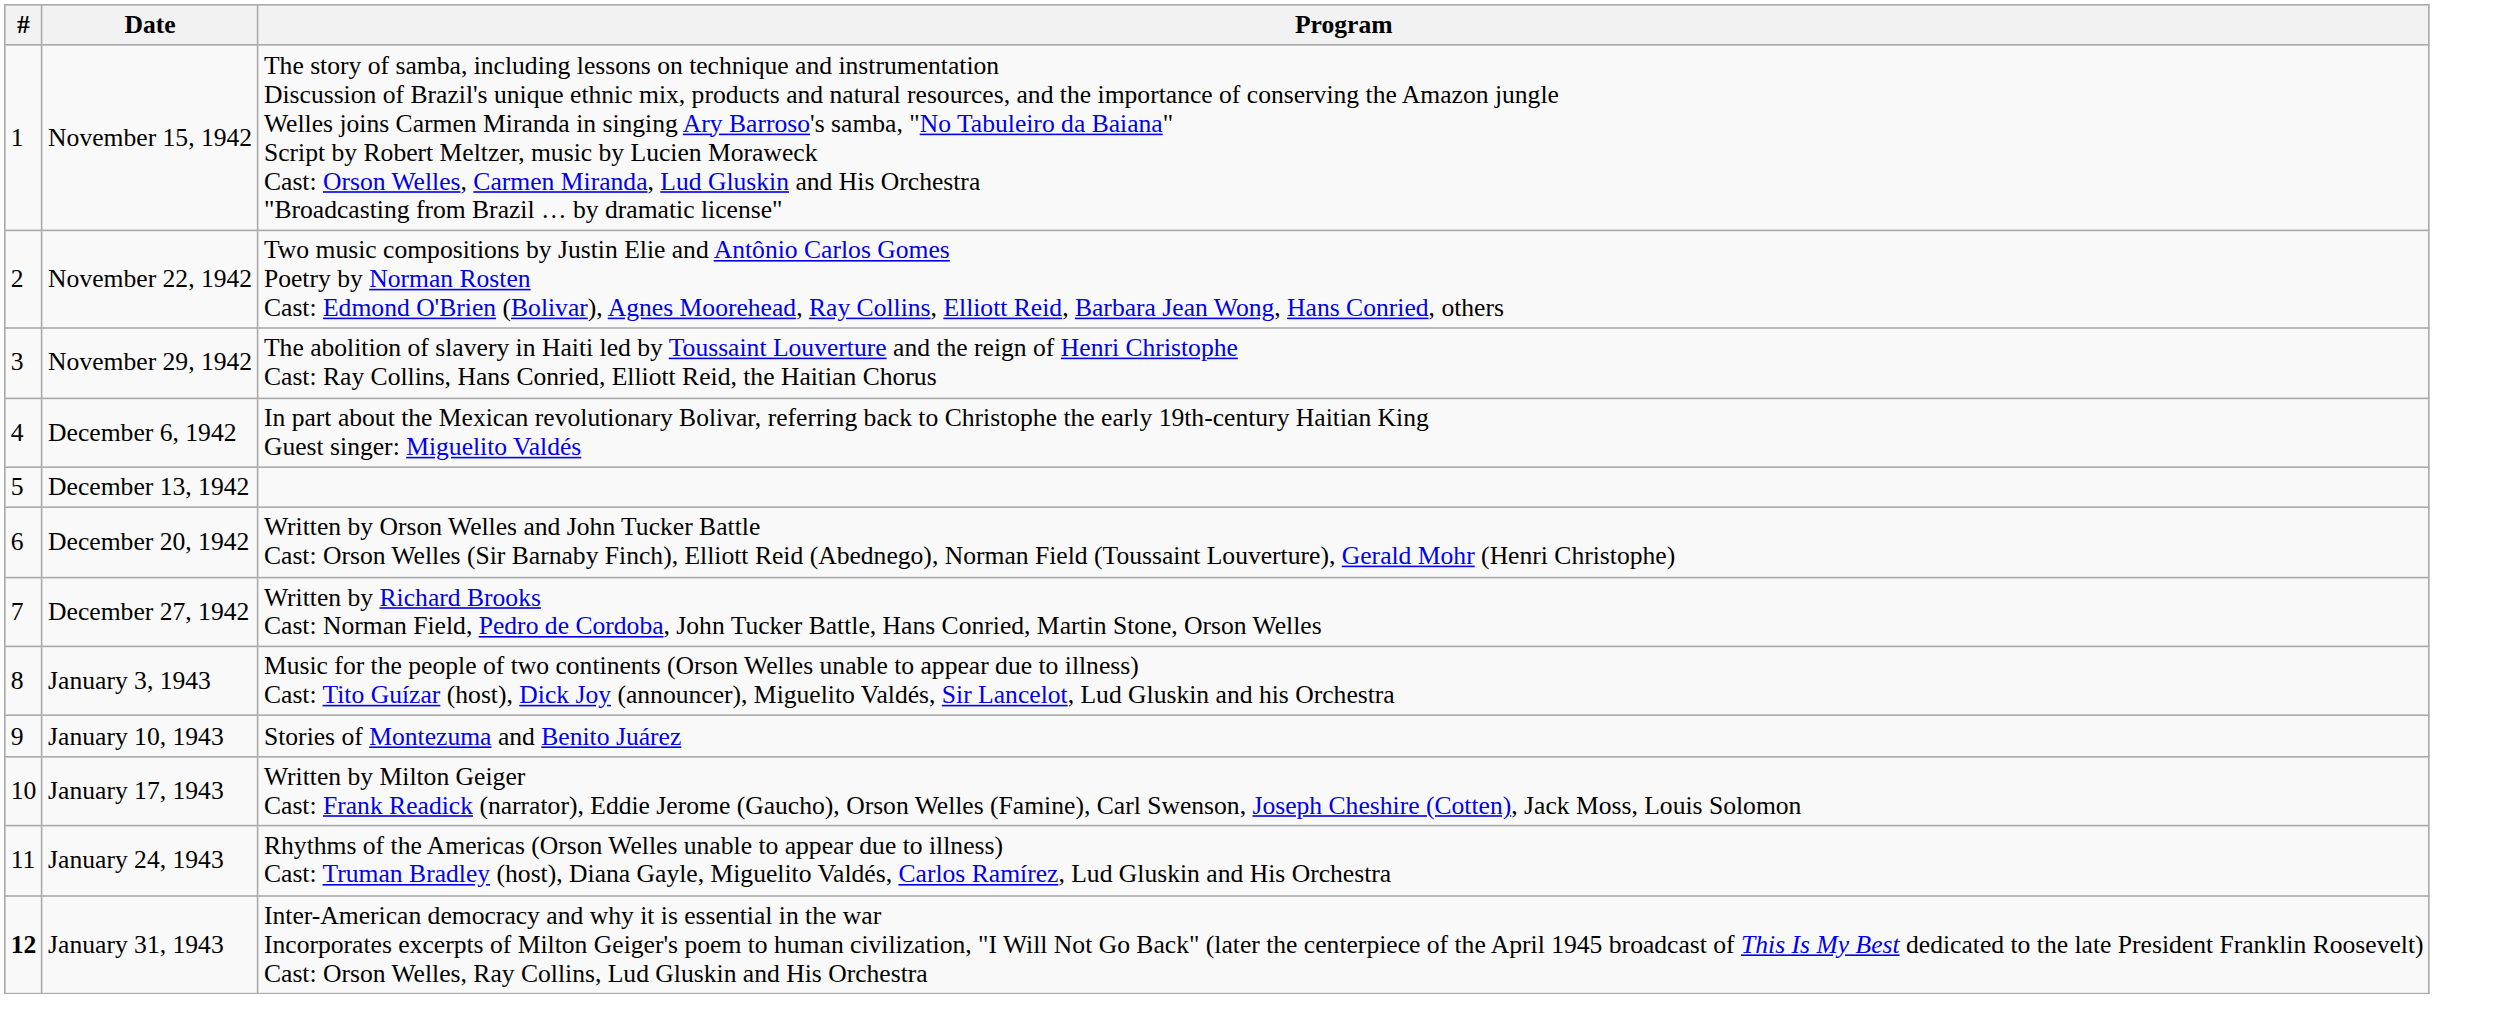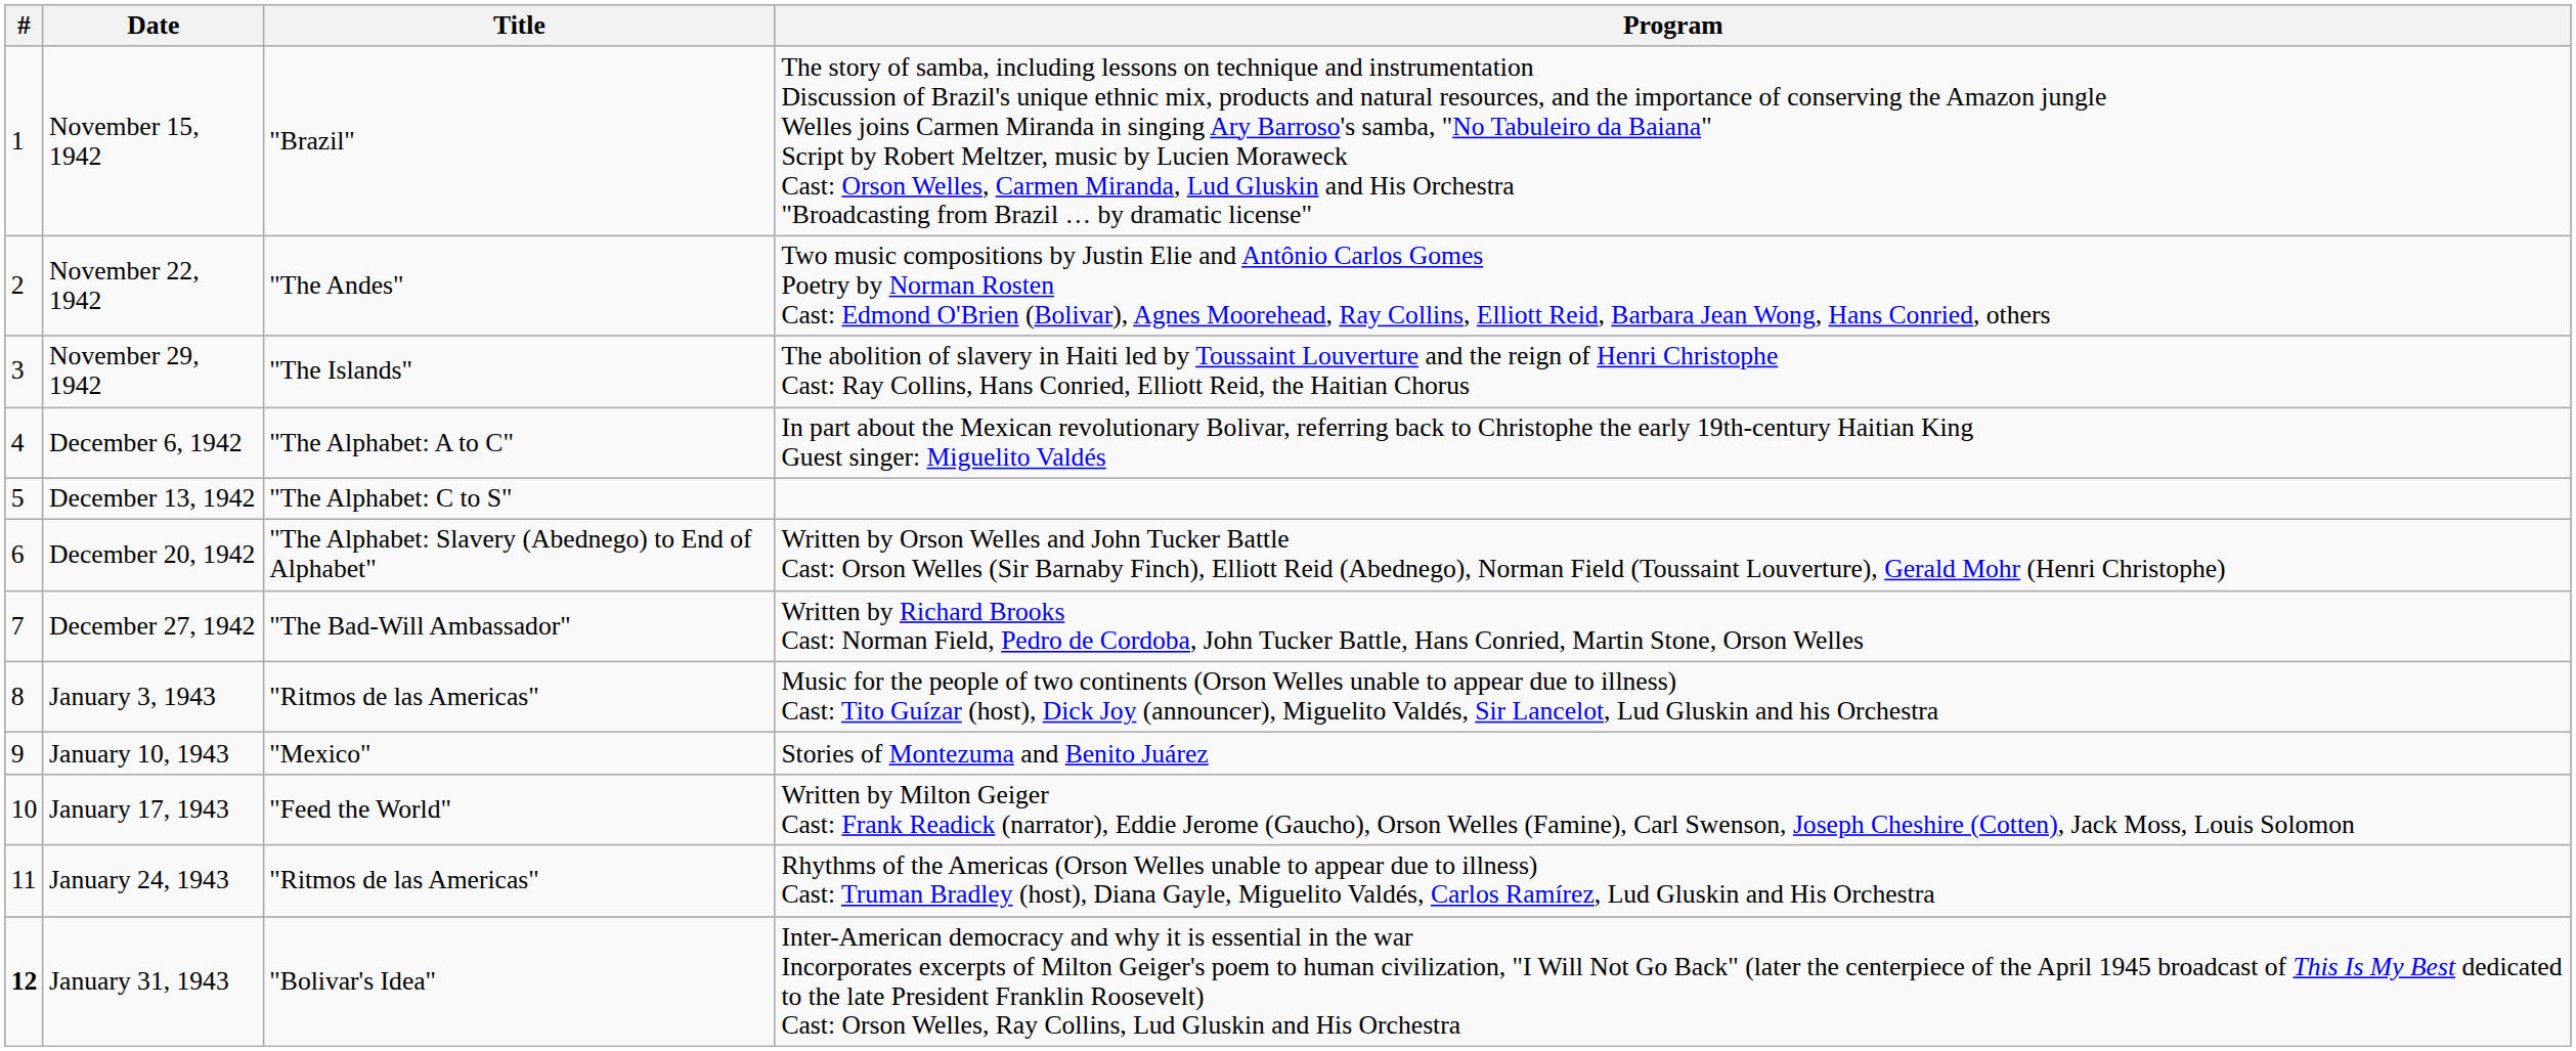 <table class="wikitable">
 <tr>
 <th align="center">#</th>
 <th align="center">Date</th>
+<th align="center">Title</th>
 <th align="center">Program</th>
 </tr>
 <tr>
 <td>1</td>
 <td>November 15, 1942</td>
+<td>"Brazil"</td>
 <td>The story of samba, including lessons on technique and instrumentation<br>Discussion of Brazil's unique ethnic mix, products and natural resources, and the importance of conserving the Amazon jungle<br>Welles joins Carmen Miranda in singing <a href='#'>Ary Barroso</a>'s samba, "<a href='#'>No Tabuleiro da Baiana</a>"<br>Script by Robert Meltzer, music by Lucien Moraweck<br>Cast: <a href='#'>Orson Welles</a>, <a href='#'>Carmen Miranda</a>, <a href='#'>Lud Gluskin</a> and His Orchestra<br>"Broadcasting from Brazil … by dramatic license"</td>
 </tr>
 <tr>
 <td>2</td>
 <td>November 22, 1942</td>
+<td>"The Andes"</td>
 <td>Two music compositions by Justin Elie and <a href='#'>Antônio Carlos Gomes</a><br>Poetry by <a href='#'>Norman Rosten</a><br>Cast: <a href='#'>Edmond O'Brien</a> (<a href='#'>Bolivar</a>), <a href='#'>Agnes Moorehead</a>, <a href='#'>Ray Collins</a>, <a href='#'>Elliott Reid</a>, <a href='#'>Barbara Jean Wong</a>, <a href='#'>Hans Conried</a>, others</td>
 </tr>
 <tr>
 <td>3</td>
 <td>November 29, 1942</td>
+<td>"The Islands"</td>
 <td>The abolition of slavery in Haiti led by <a href='#'>Toussaint Louverture</a> and the reign of <a href='#'>Henri Christophe</a><br>Cast: Ray Collins, Hans Conried, Elliott Reid, the Haitian Chorus</td>
 </tr>
 <tr>
 <td>4</td>
 <td>December 6, 1942</td>
+<td>"The Alphabet: A to C"</td>
 <td>In part about the Mexican revolutionary Bolivar, referring back to Christophe the early 19th-century Haitian King<br>Guest singer: <a href='#'>Miguelito Valdés</a></td>
 </tr>
 <tr>
 <td>5</td>
 <td>December 13, 1942</td>
+<td>"The Alphabet: C to S"</td>
 <td></td>
 </tr>
 <tr>
 <td>6</td>
 <td>December 20, 1942</td>
+<td>"The Alphabet: Slavery (Abednego) to End of Alphabet"</td>
 <td>Written by Orson Welles and John Tucker Battle<br>Cast: Orson Welles (Sir Barnaby Finch), Elliott Reid (Abednego), Norman Field (Toussaint Louverture), <a href='#'>Gerald Mohr</a> (Henri Christophe)</td>
 </tr>
 <tr>
 <td>7</td>
 <td>December 27, 1942</td>
+<td>"The Bad-Will Ambassador"</td>
 <td>Written by <a href='#'>Richard Brooks</a><br>Cast: Norman Field, <a href='#'>Pedro de Cordoba</a>, John Tucker Battle, Hans Conried, Martin Stone, Orson Welles</td>
 </tr>
 <tr>
 <td>8</td>
 <td>January 3, 1943</td>
+<td>"Ritmos de las Americas"</td>
 <td>Music for the people of two continents (Orson Welles unable to appear due to illness)<br>Cast: <a href='#'>Tito Guízar</a> (host), <a href='#'>Dick Joy</a> (announcer), Miguelito Valdés, <a href='#'>Sir Lancelot</a>, Lud Gluskin and his Orchestra</td>
 </tr>
 <tr>
 <td>9</td>
 <td>January 10, 1943</td>
+<td>"Mexico"</td>
 <td>Stories of <a href='#'>Montezuma</a> and <a href='#'>Benito Juárez</a></td>
 </tr>
 <tr>
 <td>10</td>
 <td>January 17, 1943</td>
+<td>"Feed the World"</td>
 <td>Written by Milton Geiger<br>Cast: <a href='#'>Frank Readick</a> (narrator), Eddie Jerome (Gaucho), Orson Welles (Famine), Carl Swenson, <a href='#'>Joseph Cheshire (Cotten)</a>, Jack Moss, Louis Solomon</td>
 </tr>
 <tr>
 <td>11</td>
 <td>January 24, 1943</td>
+<td>"Ritmos de las Americas"</td>
 <td>Rhythms of the Americas (Orson Welles unable to appear due to illness)<br>Cast: <a href='#'>Truman Bradley</a> (host), Diana Gayle, Miguelito Valdés, <a href='#'>Carlos Ramírez</a>, Lud Gluskin and His Orchestra</td>
 </tr>
 <tr>
 <td><strong>12</strong></td>
 <td>January 31, 1943</td>
+<td>"Bolivar's Idea"</td>
 <td>Inter-American democracy and why it is essential in the war<br>Incorporates excerpts of Milton Geiger's poem to human civilization, "I Will Not Go Back" (later the centerpiece of the April 1945 broadcast of <em><a href='#'>This Is My Best</a></em> dedicated to the late President Franklin Roosevelt)<br>Cast: Orson Welles, Ray Collins, Lud Gluskin and His Orchestra</td>
 </tr>
 </table>
